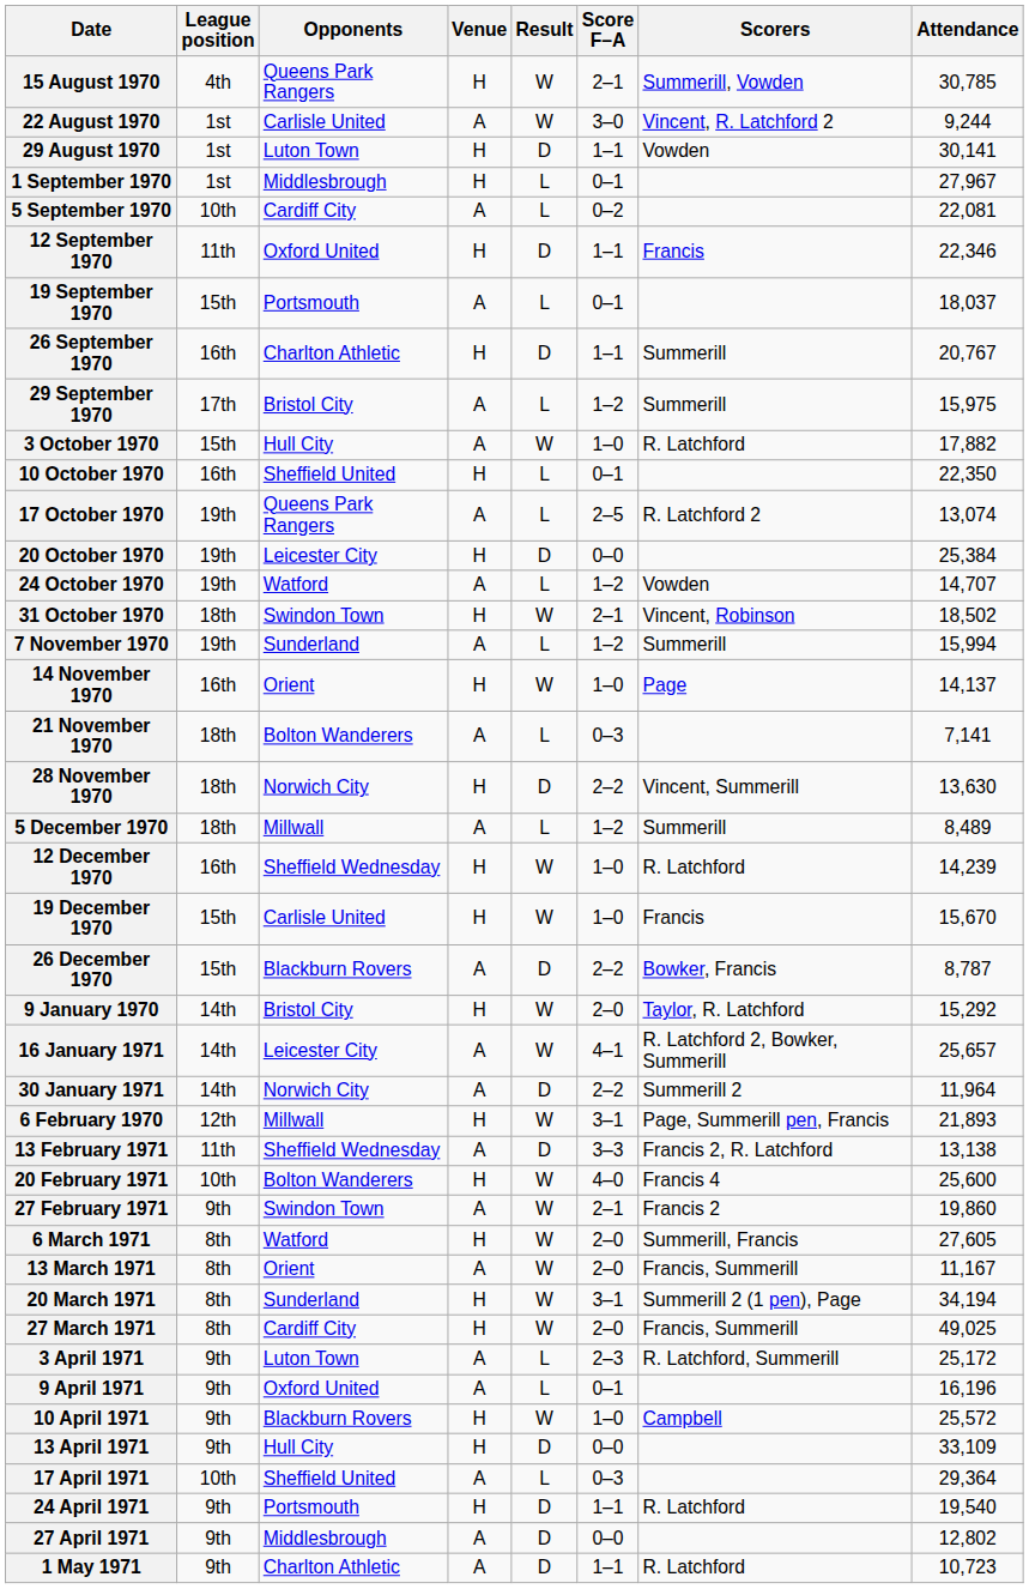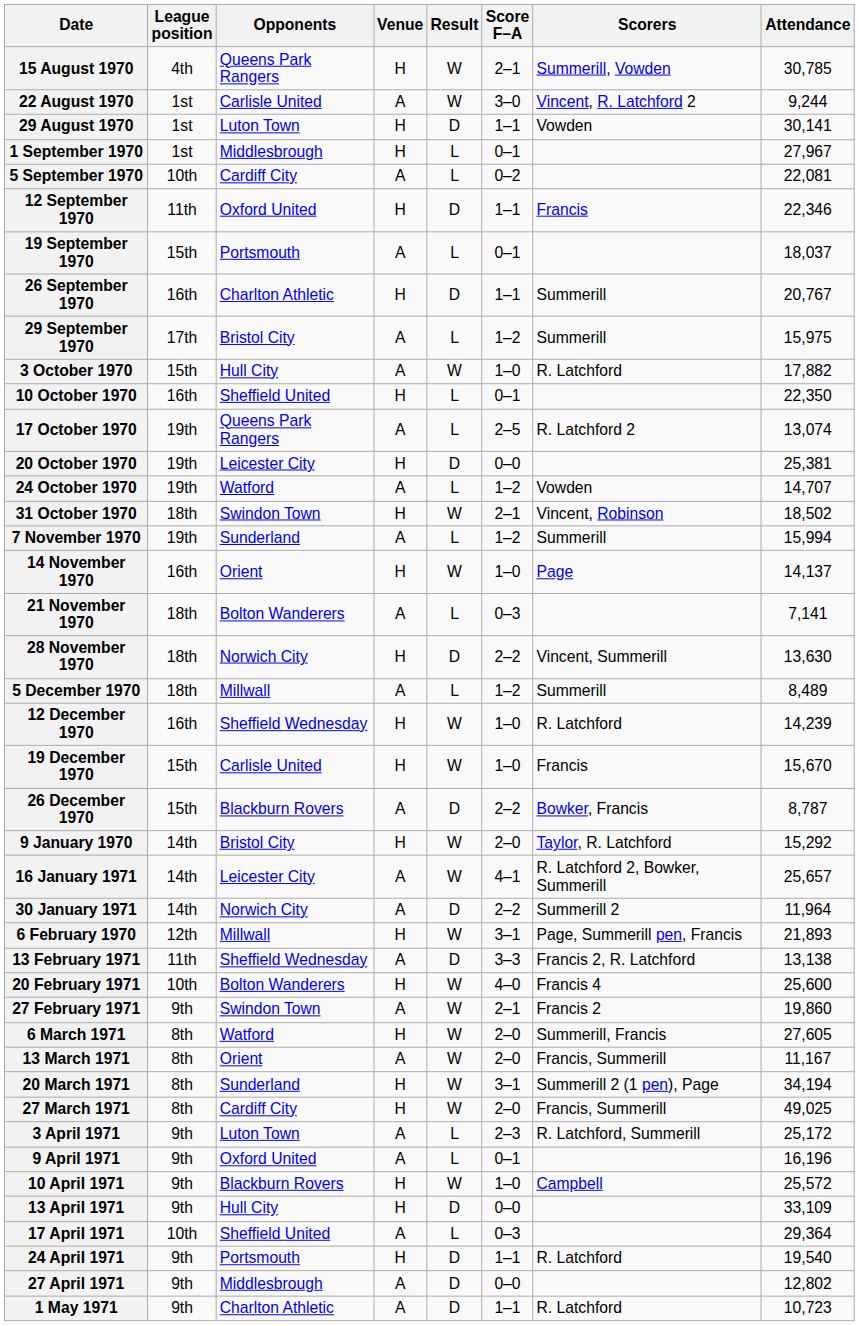 <table class="wikitable plainrowheaders" style="text-align:center">
 <tr>
 <th scope="col">Date</th>
 <th scope="col">League<br>position</th>
 <th scope="col">Opponents</th>
 <th scope="col">Venue</th>
 <th scope="col">Result</th>
 <th scope="col">Score<br>F–A</th>
 <th scope="col">Scorers</th>
 <th scope="col">Attendance</th>
 </tr>
 <tr>
 <th scope="row">15 August 1970</th>
 <td>4th</td>
 <td align="left"><a href='#'>Queens Park Rangers</a></td>
 <td>H</td>
 <td>W</td>
 <td>2–1</td>
 <td align="left"><a href='#'>Summerill</a>, <a href='#'>Vowden</a></td>
 <td>30,785</td>
 </tr>
 <tr>
 <th scope="row">22 August 1970</th>
 <td>1st</td>
 <td align="left"><a href='#'>Carlisle United</a></td>
 <td>A</td>
 <td>W</td>
 <td>3–0</td>
 <td align="left"><a href='#'>Vincent</a>, <a href='#'>R. Latchford</a> 2</td>
 <td>9,244</td>
 </tr>
 <tr>
 <th scope="row">29 August 1970</th>
 <td>1st</td>
 <td align="left"><a href='#'>Luton Town</a></td>
 <td>H</td>
 <td>D</td>
 <td>1–1</td>
 <td align="left">Vowden</td>
 <td>30,141</td>
 </tr>
 <tr>
 <th scope="row">1 September 1970</th>
 <td>1st</td>
 <td align="left"><a href='#'>Middlesbrough</a></td>
 <td>H</td>
 <td>L</td>
 <td>0–1</td>
 <td></td>
 <td>27,967</td>
 </tr>
 <tr>
 <th scope="row">5 September 1970</th>
 <td>10th</td>
 <td align="left"><a href='#'>Cardiff City</a></td>
 <td>A</td>
 <td>L</td>
 <td>0–2</td>
 <td></td>
 <td>22,081</td>
 </tr>
 <tr>
 <th scope="row">12 September 1970</th>
 <td>11th</td>
 <td align="left"><a href='#'>Oxford United</a></td>
 <td>H</td>
 <td>D</td>
 <td>1–1</td>
 <td align="left"><a href='#'>Francis</a></td>
 <td>22,346</td>
 </tr>
 <tr>
 <th scope="row">19 September 1970</th>
 <td>15th</td>
 <td align="left"><a href='#'>Portsmouth</a></td>
 <td>A</td>
 <td>L</td>
 <td>0–1</td>
 <td></td>
 <td>18,037</td>
 </tr>
 <tr>
 <th scope="row">26 September 1970</th>
 <td>16th</td>
 <td align="left"><a href='#'>Charlton Athletic</a></td>
 <td>H</td>
 <td>D</td>
 <td>1–1</td>
 <td align="left">Summerill</td>
 <td>20,767</td>
 </tr>
 <tr>
 <th scope="row">29 September 1970</th>
 <td>17th</td>
 <td align="left"><a href='#'>Bristol City</a></td>
 <td>A</td>
 <td>L</td>
 <td>1–2</td>
 <td align="left">Summerill</td>
 <td>15,975</td>
 </tr>
 <tr>
 <th scope="row">3 October 1970</th>
 <td>15th</td>
 <td align="left"><a href='#'>Hull City</a></td>
 <td>A</td>
 <td>W</td>
 <td>1–0</td>
 <td align="left">R. Latchford</td>
 <td>17,882</td>
 </tr>
 <tr>
 <th scope="row">10 October 1970</th>
 <td>16th</td>
 <td align="left"><a href='#'>Sheffield United</a></td>
 <td>H</td>
 <td>L</td>
 <td>0–1</td>
 <td></td>
 <td>22,350</td>
 </tr>
 <tr>
 <th scope="row">17 October 1970</th>
 <td>19th</td>
 <td align="left"><a href='#'>Queens Park Rangers</a></td>
 <td>A</td>
 <td>L</td>
 <td>2–5</td>
 <td align="left">R. Latchford 2</td>
 <td>13,074</td>
 </tr>
 <tr>
 <th scope="row">20 October 1970</th>
 <td>19th</td>
 <td align="left"><a href='#'>Leicester City</a></td>
 <td>H</td>
 <td>D</td>
 <td>0–0</td>
 <td></td>
-<td>25,384</td>
+<td>25,381</td>
 </tr>
 <tr>
 <th scope="row">24 October 1970</th>
 <td>19th</td>
 <td align="left"><a href='#'>Watford</a></td>
 <td>A</td>
 <td>L</td>
 <td>1–2</td>
 <td align="left">Vowden</td>
 <td>14,707</td>
 </tr>
 <tr>
 <th scope="row">31 October 1970</th>
 <td>18th</td>
 <td align="left"><a href='#'>Swindon Town</a></td>
 <td>H</td>
 <td>W</td>
 <td>2–1</td>
 <td align="left">Vincent, <a href='#'>Robinson</a></td>
 <td>18,502</td>
 </tr>
 <tr>
 <th scope="row">7 November 1970</th>
 <td>19th</td>
 <td align="left"><a href='#'>Sunderland</a></td>
 <td>A</td>
 <td>L</td>
 <td>1–2</td>
 <td align="left">Summerill</td>
 <td>15,994</td>
 </tr>
 <tr>
 <th scope="row">14 November 1970</th>
 <td>16th</td>
 <td align="left"><a href='#'>Orient</a></td>
 <td>H</td>
 <td>W</td>
 <td>1–0</td>
 <td align="left"><a href='#'>Page</a></td>
 <td>14,137</td>
 </tr>
 <tr>
 <th scope="row">21 November 1970</th>
 <td>18th</td>
 <td align="left"><a href='#'>Bolton Wanderers</a></td>
 <td>A</td>
 <td>L</td>
 <td>0–3</td>
 <td></td>
 <td>7,141</td>
 </tr>
 <tr>
 <th scope="row">28 November 1970</th>
 <td>18th</td>
 <td align="left"><a href='#'>Norwich City</a></td>
 <td>H</td>
 <td>D</td>
 <td>2–2</td>
 <td align="left">Vincent, Summerill</td>
 <td>13,630</td>
 </tr>
 <tr>
 <th scope="row">5 December 1970</th>
 <td>18th</td>
 <td align="left"><a href='#'>Millwall</a></td>
 <td>A</td>
 <td>L</td>
 <td>1–2</td>
 <td align="left">Summerill</td>
 <td>8,489</td>
 </tr>
 <tr>
 <th scope="row">12 December 1970</th>
 <td>16th</td>
 <td align="left"><a href='#'>Sheffield Wednesday</a></td>
 <td>H</td>
 <td>W</td>
 <td>1–0</td>
 <td align="left">R. Latchford</td>
 <td>14,239</td>
 </tr>
 <tr>
 <th scope="row">19 December 1970</th>
 <td>15th</td>
 <td align="left"><a href='#'>Carlisle United</a></td>
 <td>H</td>
 <td>W</td>
 <td>1–0</td>
 <td align="left">Francis</td>
 <td>15,670</td>
 </tr>
 <tr>
 <th scope="row">26 December 1970</th>
 <td>15th</td>
 <td align="left"><a href='#'>Blackburn Rovers</a></td>
 <td>A</td>
 <td>D</td>
 <td>2–2</td>
 <td align="left"><a href='#'>Bowker</a>, Francis</td>
 <td>8,787</td>
 </tr>
 <tr>
 <th scope="row">9 January 1970</th>
 <td>14th</td>
 <td align="left"><a href='#'>Bristol City</a></td>
 <td>H</td>
 <td>W</td>
 <td>2–0</td>
 <td align="left"><a href='#'>Taylor</a>, R. Latchford</td>
 <td>15,292</td>
 </tr>
 <tr>
 <th scope="row">16 January 1971</th>
 <td>14th</td>
 <td align="left"><a href='#'>Leicester City</a></td>
 <td>A</td>
 <td>W</td>
 <td>4–1</td>
 <td align="left">R. Latchford 2, Bowker, Summerill</td>
 <td>25,657</td>
 </tr>
 <tr>
 <th scope="row">30 January 1971</th>
 <td>14th</td>
 <td align="left"><a href='#'>Norwich City</a></td>
 <td>A</td>
 <td>D</td>
 <td>2–2</td>
 <td align="left">Summerill 2</td>
 <td>11,964</td>
 </tr>
 <tr>
 <th scope="row">6 February 1970</th>
 <td>12th</td>
 <td align="left"><a href='#'>Millwall</a></td>
 <td>H</td>
 <td>W</td>
 <td>3–1</td>
 <td align="left">Page, Summerill <a href='#'>pen</a>, Francis</td>
 <td>21,893</td>
 </tr>
 <tr>
 <th scope="row">13 February 1971</th>
 <td>11th</td>
 <td align="left"><a href='#'>Sheffield Wednesday</a></td>
 <td>A</td>
 <td>D</td>
 <td>3–3</td>
 <td align="left">Francis 2, R. Latchford</td>
 <td>13,138</td>
 </tr>
 <tr>
 <th scope="row">20 February 1971</th>
 <td>10th</td>
 <td align="left"><a href='#'>Bolton Wanderers</a></td>
 <td>H</td>
 <td>W</td>
 <td>4–0</td>
 <td align="left">Francis 4</td>
 <td>25,600</td>
 </tr>
 <tr>
 <th scope="row">27 February 1971</th>
 <td>9th</td>
 <td align="left"><a href='#'>Swindon Town</a></td>
 <td>A</td>
 <td>W</td>
 <td>2–1</td>
 <td align="left">Francis 2</td>
 <td>19,860</td>
 </tr>
 <tr>
 <th scope="row">6 March 1971</th>
 <td>8th</td>
 <td align="left"><a href='#'>Watford</a></td>
 <td>H</td>
 <td>W</td>
 <td>2–0</td>
 <td align="left">Summerill, Francis</td>
 <td>27,605</td>
 </tr>
 <tr>
 <th scope="row">13 March 1971</th>
 <td>8th</td>
 <td align="left"><a href='#'>Orient</a></td>
 <td>A</td>
 <td>W</td>
 <td>2–0</td>
 <td align="left">Francis, Summerill</td>
 <td>11,167</td>
 </tr>
 <tr>
 <th scope="row">20 March 1971</th>
 <td>8th</td>
 <td align="left"><a href='#'>Sunderland</a></td>
 <td>H</td>
 <td>W</td>
 <td>3–1</td>
 <td align="left">Summerill 2 (1 <a href='#'>pen</a>), Page</td>
 <td>34,194</td>
 </tr>
 <tr>
 <th scope="row">27 March 1971</th>
 <td>8th</td>
 <td align="left"><a href='#'>Cardiff City</a></td>
 <td>H</td>
 <td>W</td>
 <td>2–0</td>
 <td align="left">Francis, Summerill</td>
 <td>49,025</td>
 </tr>
 <tr>
 <th scope="row">3 April 1971</th>
 <td>9th</td>
 <td align="left"><a href='#'>Luton Town</a></td>
 <td>A</td>
 <td>L</td>
 <td>2–3</td>
 <td align="left">R. Latchford, Summerill</td>
 <td>25,172</td>
 </tr>
 <tr>
 <th scope="row">9 April 1971</th>
 <td>9th</td>
 <td align="left"><a href='#'>Oxford United</a></td>
 <td>A</td>
 <td>L</td>
 <td>0–1</td>
 <td></td>
 <td>16,196</td>
 </tr>
 <tr>
 <th scope="row">10 April 1971</th>
 <td>9th</td>
 <td align="left"><a href='#'>Blackburn Rovers</a></td>
 <td>H</td>
 <td>W</td>
 <td>1–0</td>
 <td align="left"><a href='#'>Campbell</a></td>
 <td>25,572</td>
 </tr>
 <tr>
 <th scope="row">13 April 1971</th>
 <td>9th</td>
 <td align="left"><a href='#'>Hull City</a></td>
 <td>H</td>
 <td>D</td>
 <td>0–0</td>
 <td></td>
 <td>33,109</td>
 </tr>
 <tr>
 <th scope="row">17 April 1971</th>
 <td>10th</td>
 <td align="left"><a href='#'>Sheffield United</a></td>
 <td>A</td>
 <td>L</td>
 <td>0–3</td>
 <td></td>
 <td>29,364</td>
 </tr>
 <tr>
 <th scope="row">24 April 1971</th>
 <td>9th</td>
 <td align="left"><a href='#'>Portsmouth</a></td>
 <td>H</td>
 <td>D</td>
 <td>1–1</td>
 <td align="left">R. Latchford</td>
 <td>19,540</td>
 </tr>
 <tr>
 <th scope="row">27 April 1971</th>
 <td>9th</td>
 <td align="left"><a href='#'>Middlesbrough</a></td>
 <td>A</td>
 <td>D</td>
 <td>0–0</td>
 <td></td>
 <td>12,802</td>
 </tr>
 <tr>
 <th scope="row">1 May 1971</th>
 <td>9th</td>
 <td align="left"><a href='#'>Charlton Athletic</a></td>
 <td>A</td>
 <td>D</td>
 <td>1–1</td>
 <td align="left">R. Latchford</td>
 <td>10,723</td>
 </tr>
 </table>
